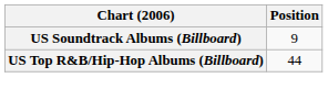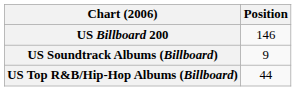 <table class="wikitable sortable plainrowheaders">
 <tr>
 <th scope="col">Chart (2006)</th>
 <th scope="col">Position</th>
+</tr>
+<tr>
+<th scope="row">US <em>Billboard</em> 200</th>
+<td style="text-align:center;">146</td>
 </tr>
 <tr>
 <th scope="row">US Soundtrack Albums (<em>Billboard</em>)</th>
 <td style="text-align:center;">9</td>
 </tr>
 <tr>
 <th scope="row">US Top R&B/Hip-Hop Albums (<em>Billboard</em>)</th>
 <td style="text-align:center;">44</td>
 </tr>
 </table>
